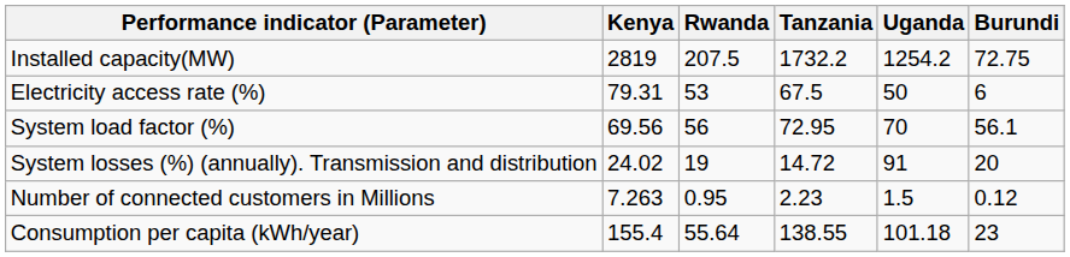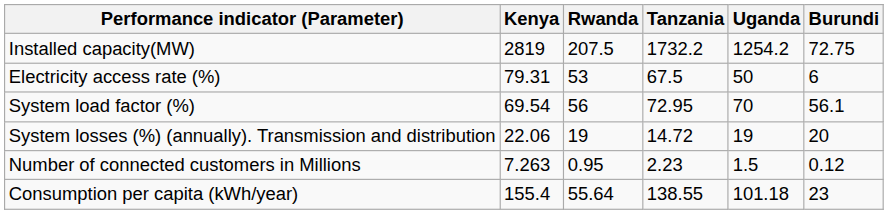 <table class="wikitable sortable">
 <tr>
 <th>Performance indicator (Parameter)</th>
 <th>Kenya</th>
 <th>Rwanda</th>
 <th>Tanzania</th>
 <th>Uganda</th>
 <th>Burundi</th>
 </tr>
 <tr>
 <td>Installed capacity(MW)</td>
 <td>2819</td>
 <td>207.5</td>
 <td>1732.2</td>
 <td>1254.2</td>
 <td>72.75</td>
 </tr>
 <tr>
 <td>Electricity access rate (%)</td>
 <td>79.31</td>
 <td>53</td>
 <td>67.5</td>
 <td>50</td>
 <td>6</td>
 </tr>
 <tr>
 <td>System load factor (%)</td>
-<td>69.56</td>
+<td>69.54</td>
 <td>56</td>
 <td>72.95</td>
 <td>70</td>
 <td>56.1</td>
 </tr>
 <tr>
 <td>System losses (%) (annually). Transmission and distribution</td>
-<td>24.02</td>
+<td>22.06</td>
 <td>19</td>
 <td>14.72</td>
-<td>91</td>
+<td>19</td>
 <td>20</td>
 </tr>
 <tr>
 <td>Number of connected customers in Millions</td>
 <td>7.263</td>
 <td>0.95</td>
 <td>2.23</td>
 <td>1.5</td>
 <td>0.12</td>
 </tr>
 <tr>
 <td>Consumption per capita (kWh/year)</td>
 <td>155.4</td>
 <td>55.64</td>
 <td>138.55</td>
 <td>101.18</td>
 <td>23</td>
 </tr>
 </table>
